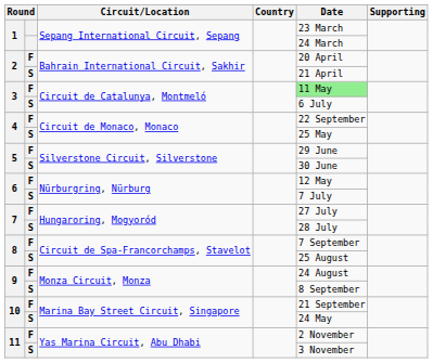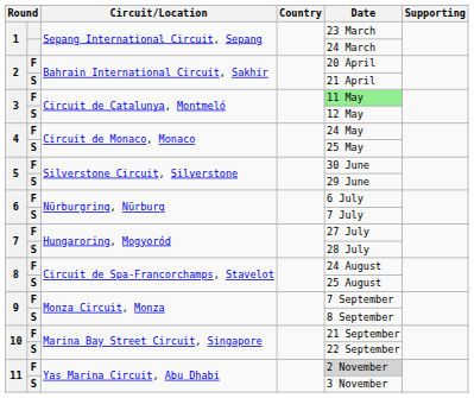 <table class="wikitable" style="font-size: 85%;">
 <tr>
 <th colspan=2>Round</th>
 <th>Circuit/Location</th>
 <th>Country</th>
 <th>Date</th>
 <th>Supporting</th>
 </tr>
 <tr>
 <th rowspan=2>1</th>
 <th></th>
 <td rowspan=2><a href='#'>Sepang International Circuit</a>, <a href='#'>Sepang</a></td>
 <td rowspan=2></td>
 <td>23 March</td>
 <td rowspan=2><em></em></td>
 </tr>
 <tr>
 <th></th>
 <td>24 March</td>
 </tr>
 <tr>
 <th rowspan=2>2</th>
 <th>F</th>
 <td rowspan=2><a href='#'>Bahrain International Circuit</a>, <a href='#'>Sakhir</a></td>
 <td rowspan=2></td>
 <td>20 April</td>
 <td rowspan=2><em></em></td>
 </tr>
 <tr>
 <th>S</th>
 <td>21 April</td>
 </tr>
 <tr>
 <th rowspan=2>3</th>
 <th>F</th>
 <td rowspan=2><a href='#'>Circuit de Catalunya</a>, <a href='#'>Montmeló</a></td>
 <td rowspan=2></td>
 <td style="background: lightgreen;">11 May</td>
 <td rowspan=2><em></em></td>
 </tr>
 <tr>
 <th>S</th>
-<td>6 July</td>
+<td>12 May</td>
 </tr>
 <tr>
 <th rowspan=2>4</th>
 <th>F</th>
 <td rowspan=2><a href='#'>Circuit de Monaco</a>, <a href='#'>Monaco</a></td>
 <td rowspan=2></td>
-<td>22 September</td>
+<td>24 May</td>
 <td rowspan=2><em></em></td>
 </tr>
 <tr>
 <th>S</th>
 <td>25 May</td>
 </tr>
 <tr>
 <th rowspan=2>5</th>
 <th>F</th>
 <td rowspan=2><a href='#'>Silverstone Circuit</a>, <a href='#'>Silverstone</a></td>
 <td rowspan=2></td>
-<td>29 June</td>
+<td>30 June</td>
 <td rowspan=2><em></em></td>
 </tr>
 <tr>
 <th>S</th>
-<td>30 June</td>
+<td>29 June</td>
 </tr>
 <tr>
 <th rowspan=2>6</th>
 <th>F</th>
 <td rowspan=2><a href='#'>Nürburgring</a>, <a href='#'>Nürburg</a></td>
 <td rowspan=2></td>
-<td>12 May</td>
+<td>6 July</td>
 <td rowspan=2><em></em></td>
 </tr>
 <tr>
 <th>S</th>
 <td>7 July</td>
 </tr>
 <tr>
 <th rowspan=2>7</th>
 <th>F</th>
 <td rowspan=2><a href='#'>Hungaroring</a>, <a href='#'>Mogyoród</a></td>
 <td rowspan=2></td>
 <td>27 July</td>
 <td rowspan=2><em></em></td>
 </tr>
 <tr>
 <th>S</th>
 <td>28 July</td>
 </tr>
 <tr>
 <th rowspan=2>8</th>
 <th>F</th>
 <td rowspan=2><a href='#'>Circuit de Spa-Francorchamps</a>, <a href='#'>Stavelot</a></td>
 <td rowspan=2></td>
-<td>7 September</td>
+<td>24 August</td>
 <td rowspan=2><em></em></td>
 </tr>
 <tr>
 <th>S</th>
 <td>25 August</td>
 </tr>
 <tr>
 <th rowspan=2>9</th>
 <th>F</th>
 <td rowspan=2><a href='#'>Monza Circuit</a>, <a href='#'>Monza</a></td>
 <td rowspan=2></td>
-<td>24 August</td>
+<td>7 September</td>
 <td rowspan=2><em></em></td>
 </tr>
 <tr>
 <th>S</th>
 <td>8 September</td>
 </tr>
 <tr>
 <th rowspan=2>10</th>
 <th>F</th>
 <td rowspan=2><a href='#'>Marina Bay Street Circuit</a>, <a href='#'>Singapore</a></td>
 <td rowspan=2></td>
 <td>21 September</td>
 <td rowspan=2><em></em></td>
 </tr>
 <tr>
 <th>S</th>
-<td>24 May</td>
+<td>22 September</td>
 </tr>
 <tr>
 <th rowspan=2>11</th>
 <th>F</th>
 <td rowspan=2><a href='#'>Yas Marina Circuit</a>, <a href='#'>Abu Dhabi</a></td>
 <td rowspan=2></td>
-<td>2 November</td>
+<td style="background: lightgrey;">2 November</td>
 <td rowspan=2><em></em></td>
 </tr>
 <tr>
 <th>S</th>
 <td>3 November</td>
 </tr>
 </table>
